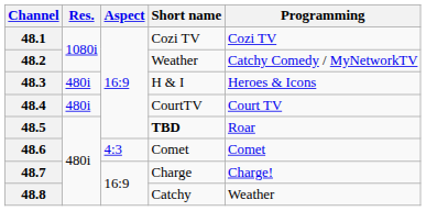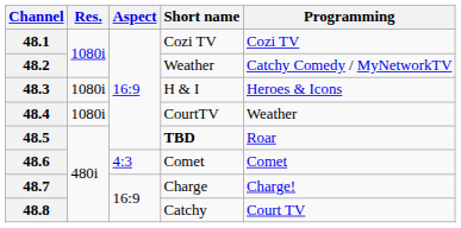 <table class="wikitable">
 <tr>
 <th scope = "col"><a href='#'>Channel</a></th>
 <th scope = "col"><a href='#'>Res.</a></th>
 <th scope = "col"><a href='#'>Aspect</a></th>
 <th scope = "col">Short name</th>
 <th scope = "col">Programming</th>
 </tr>
 <tr>
 <th scope = "row">48.1</th>
 <td rowspan="2"><a href='#'>1080i</a></td>
 <td rowspan="5"><a href='#'>16:9</a></td>
 <td>Cozi TV</td>
 <td><a href='#'>Cozi TV</a></td>
 </tr>
 <tr>
 <th scope = "row">48.2</th>
 <td>Weather</td>
 <td><a href='#'>Catchy Comedy</a> / <a href='#'>MyNetworkTV</a></td>
 </tr>
 <tr>
 <th scope = "row">48.3</th>
-<td><a href='#'>480i</a></td>
+<td>1080i</td>
 <td>H & I</td>
 <td><a href='#'>Heroes & Icons</a></td>
 </tr>
 <tr>
 <th scope = "row">48.4</th>
-<td><a href='#'>480i</a></td>
+<td>1080i</td>
 <td>CourtTV</td>
-<td><a href='#'>Court TV</a></td>
+<td>Weather</td>
 </tr>
 <tr>
 <th scope = "row">48.5</th>
 <td rowspan="4">480i</td>
 <td><strong>TBD</strong></td>
 <td><a href='#'>Roar</a></td>
 </tr>
 <tr>
 <th scope = "row">48.6</th>
 <td><a href='#'>4:3</a></td>
 <td>Comet</td>
 <td><a href='#'>Comet</a></td>
 </tr>
 <tr>
 <th scope = "row">48.7</th>
 <td rowspan="2">16:9</td>
 <td>Charge</td>
 <td><a href='#'>Charge!</a></td>
 </tr>
 <tr>
 <th scope = "row">48.8</th>
 <td>Catchy</td>
-<td>Weather</td>
+<td><a href='#'>Court TV</a></td>
 </tr>
 </table>
